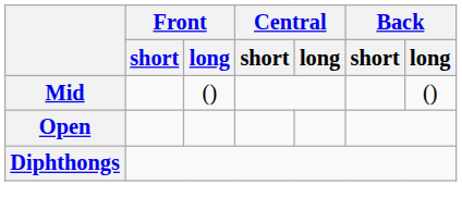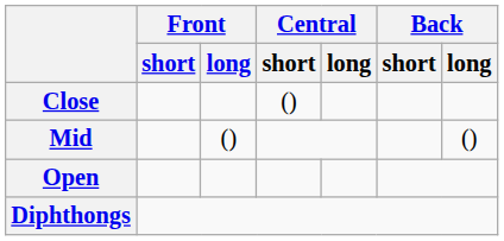 <table class="wikitable" style="text-align:center">
 <tr>
 <th rowspan="2"></th>
 <th colspan="2"><a href='#'>Front</a></th>
 <th colspan="2"><a href='#'>Central</a></th>
 <th colspan="2"><a href='#'>Back</a></th>
 </tr>
 <tr class="small">
 <th><a href='#'>short</a></th>
 <th><a href='#'>long</a></th>
 <th>short</th>
 <th>long</th>
 <th>short</th>
 <th>long</th>
+</tr>
+<tr>
+<th><a href='#'>Close</a></th>
+<td> </td>
+<td> </td>
+<td>() </td>
+<td></td>
+<td> </td>
+<td> </td>
 </tr>
 <tr>
 <th><a href='#'>Mid</a></th>
 <td> </td>
 <td>() </td>
 <td colspan="2"></td>
 <td> </td>
 <td>() </td>
 </tr>
 <tr>
 <th><a href='#'>Open</a></th>
 <td> </td>
 <td> </td>
 <td> </td>
 <td> </td>
 <td colspan="2"></td>
 </tr>
 <tr>
 <th><a href='#'>Diphthongs</a></th>
 <td colspan="6"></td>
 </tr>
 </table>
